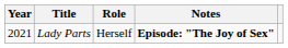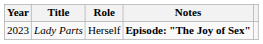 <table class="wikitable">
 <tr>
 <th>Year</th>
 <th>Title</th>
 <th>Role</th>
 <th class="unsortable">Notes</th>
 <th scope="col"></th>
 </tr>
 <tr>
-<td>2021</td>
+<td>2023</td>
 <td><em>Lady Parts</em></td>
 <td>Herself</td>
 <td><strong>Episode: "The Joy of Sex"</strong></td>
 <td style="text-align:center;"></td>
 </tr>
 </table>
